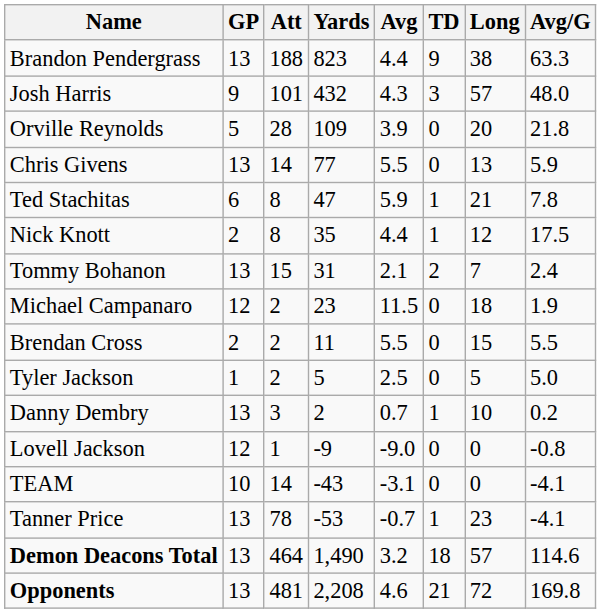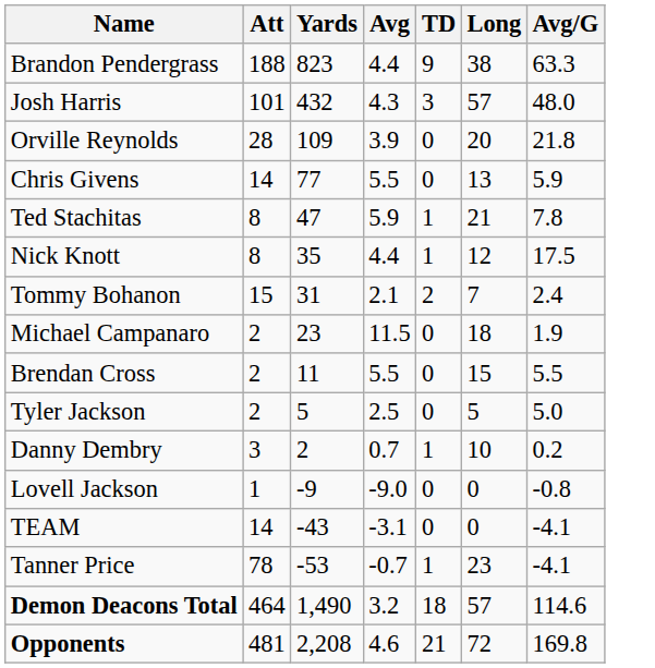 <table class="wikitable" style="white-space:nowrap;">
 <tr>
 <th>Name</th>
-<th>GP</th>
 <th>Att</th>
 <th>Yards</th>
 <th>Avg</th>
 <th>TD</th>
 <th>Long</th>
 <th>Avg/G</th>
 </tr>
 <tr>
 <td>Brandon Pendergrass</td>
-<td>13</td>
 <td>188</td>
 <td>823</td>
 <td>4.4</td>
 <td>9</td>
 <td>38</td>
 <td>63.3</td>
 </tr>
 <tr>
 <td>Josh Harris</td>
-<td>9</td>
 <td>101</td>
 <td>432</td>
 <td>4.3</td>
 <td>3</td>
 <td>57</td>
 <td>48.0</td>
 </tr>
 <tr>
 <td>Orville Reynolds</td>
-<td>5</td>
 <td>28</td>
 <td>109</td>
 <td>3.9</td>
 <td>0</td>
 <td>20</td>
 <td>21.8</td>
 </tr>
 <tr>
 <td>Chris Givens</td>
-<td>13</td>
 <td>14</td>
 <td>77</td>
 <td>5.5</td>
 <td>0</td>
 <td>13</td>
 <td>5.9</td>
 </tr>
 <tr>
 <td>Ted Stachitas</td>
-<td>6</td>
 <td>8</td>
 <td>47</td>
 <td>5.9</td>
 <td>1</td>
 <td>21</td>
 <td>7.8</td>
 </tr>
 <tr>
 <td>Nick Knott</td>
-<td>2</td>
 <td>8</td>
 <td>35</td>
 <td>4.4</td>
 <td>1</td>
 <td>12</td>
 <td>17.5</td>
 </tr>
 <tr>
 <td>Tommy Bohanon</td>
-<td>13</td>
 <td>15</td>
 <td>31</td>
 <td>2.1</td>
 <td>2</td>
 <td>7</td>
 <td>2.4</td>
 </tr>
 <tr>
 <td>Michael Campanaro</td>
-<td>12</td>
 <td>2</td>
 <td>23</td>
 <td>11.5</td>
 <td>0</td>
 <td>18</td>
 <td>1.9</td>
 </tr>
 <tr>
 <td>Brendan Cross</td>
 <td>2</td>
-<td>2</td>
 <td>11</td>
 <td>5.5</td>
 <td>0</td>
 <td>15</td>
 <td>5.5</td>
 </tr>
 <tr>
 <td>Tyler Jackson</td>
-<td>1</td>
 <td>2</td>
 <td>5</td>
 <td>2.5</td>
 <td>0</td>
 <td>5</td>
 <td>5.0</td>
 </tr>
 <tr>
 <td>Danny Dembry</td>
-<td>13</td>
 <td>3</td>
 <td>2</td>
 <td>0.7</td>
 <td>1</td>
 <td>10</td>
 <td>0.2</td>
 </tr>
 <tr>
 <td>Lovell Jackson</td>
-<td>12</td>
 <td>1</td>
 <td>-9</td>
 <td>-9.0</td>
 <td>0</td>
 <td>0</td>
 <td>-0.8</td>
 </tr>
 <tr>
 <td>TEAM</td>
-<td>10</td>
 <td>14</td>
 <td>-43</td>
 <td>-3.1</td>
 <td>0</td>
 <td>0</td>
 <td>-4.1</td>
 </tr>
 <tr>
 <td>Tanner Price</td>
-<td>13</td>
 <td>78</td>
 <td>-53</td>
 <td>-0.7</td>
 <td>1</td>
 <td>23</td>
 <td>-4.1</td>
 </tr>
 <tr>
 <td><strong>Demon Deacons Total</strong></td>
-<td>13</td>
 <td>464</td>
 <td>1,490</td>
 <td>3.2</td>
 <td>18</td>
 <td>57</td>
 <td>114.6</td>
 </tr>
 <tr>
 <td><strong>Opponents</strong></td>
-<td>13</td>
 <td>481</td>
 <td>2,208</td>
 <td>4.6</td>
 <td>21</td>
 <td>72</td>
 <td>169.8</td>
 </tr>
 </table>
